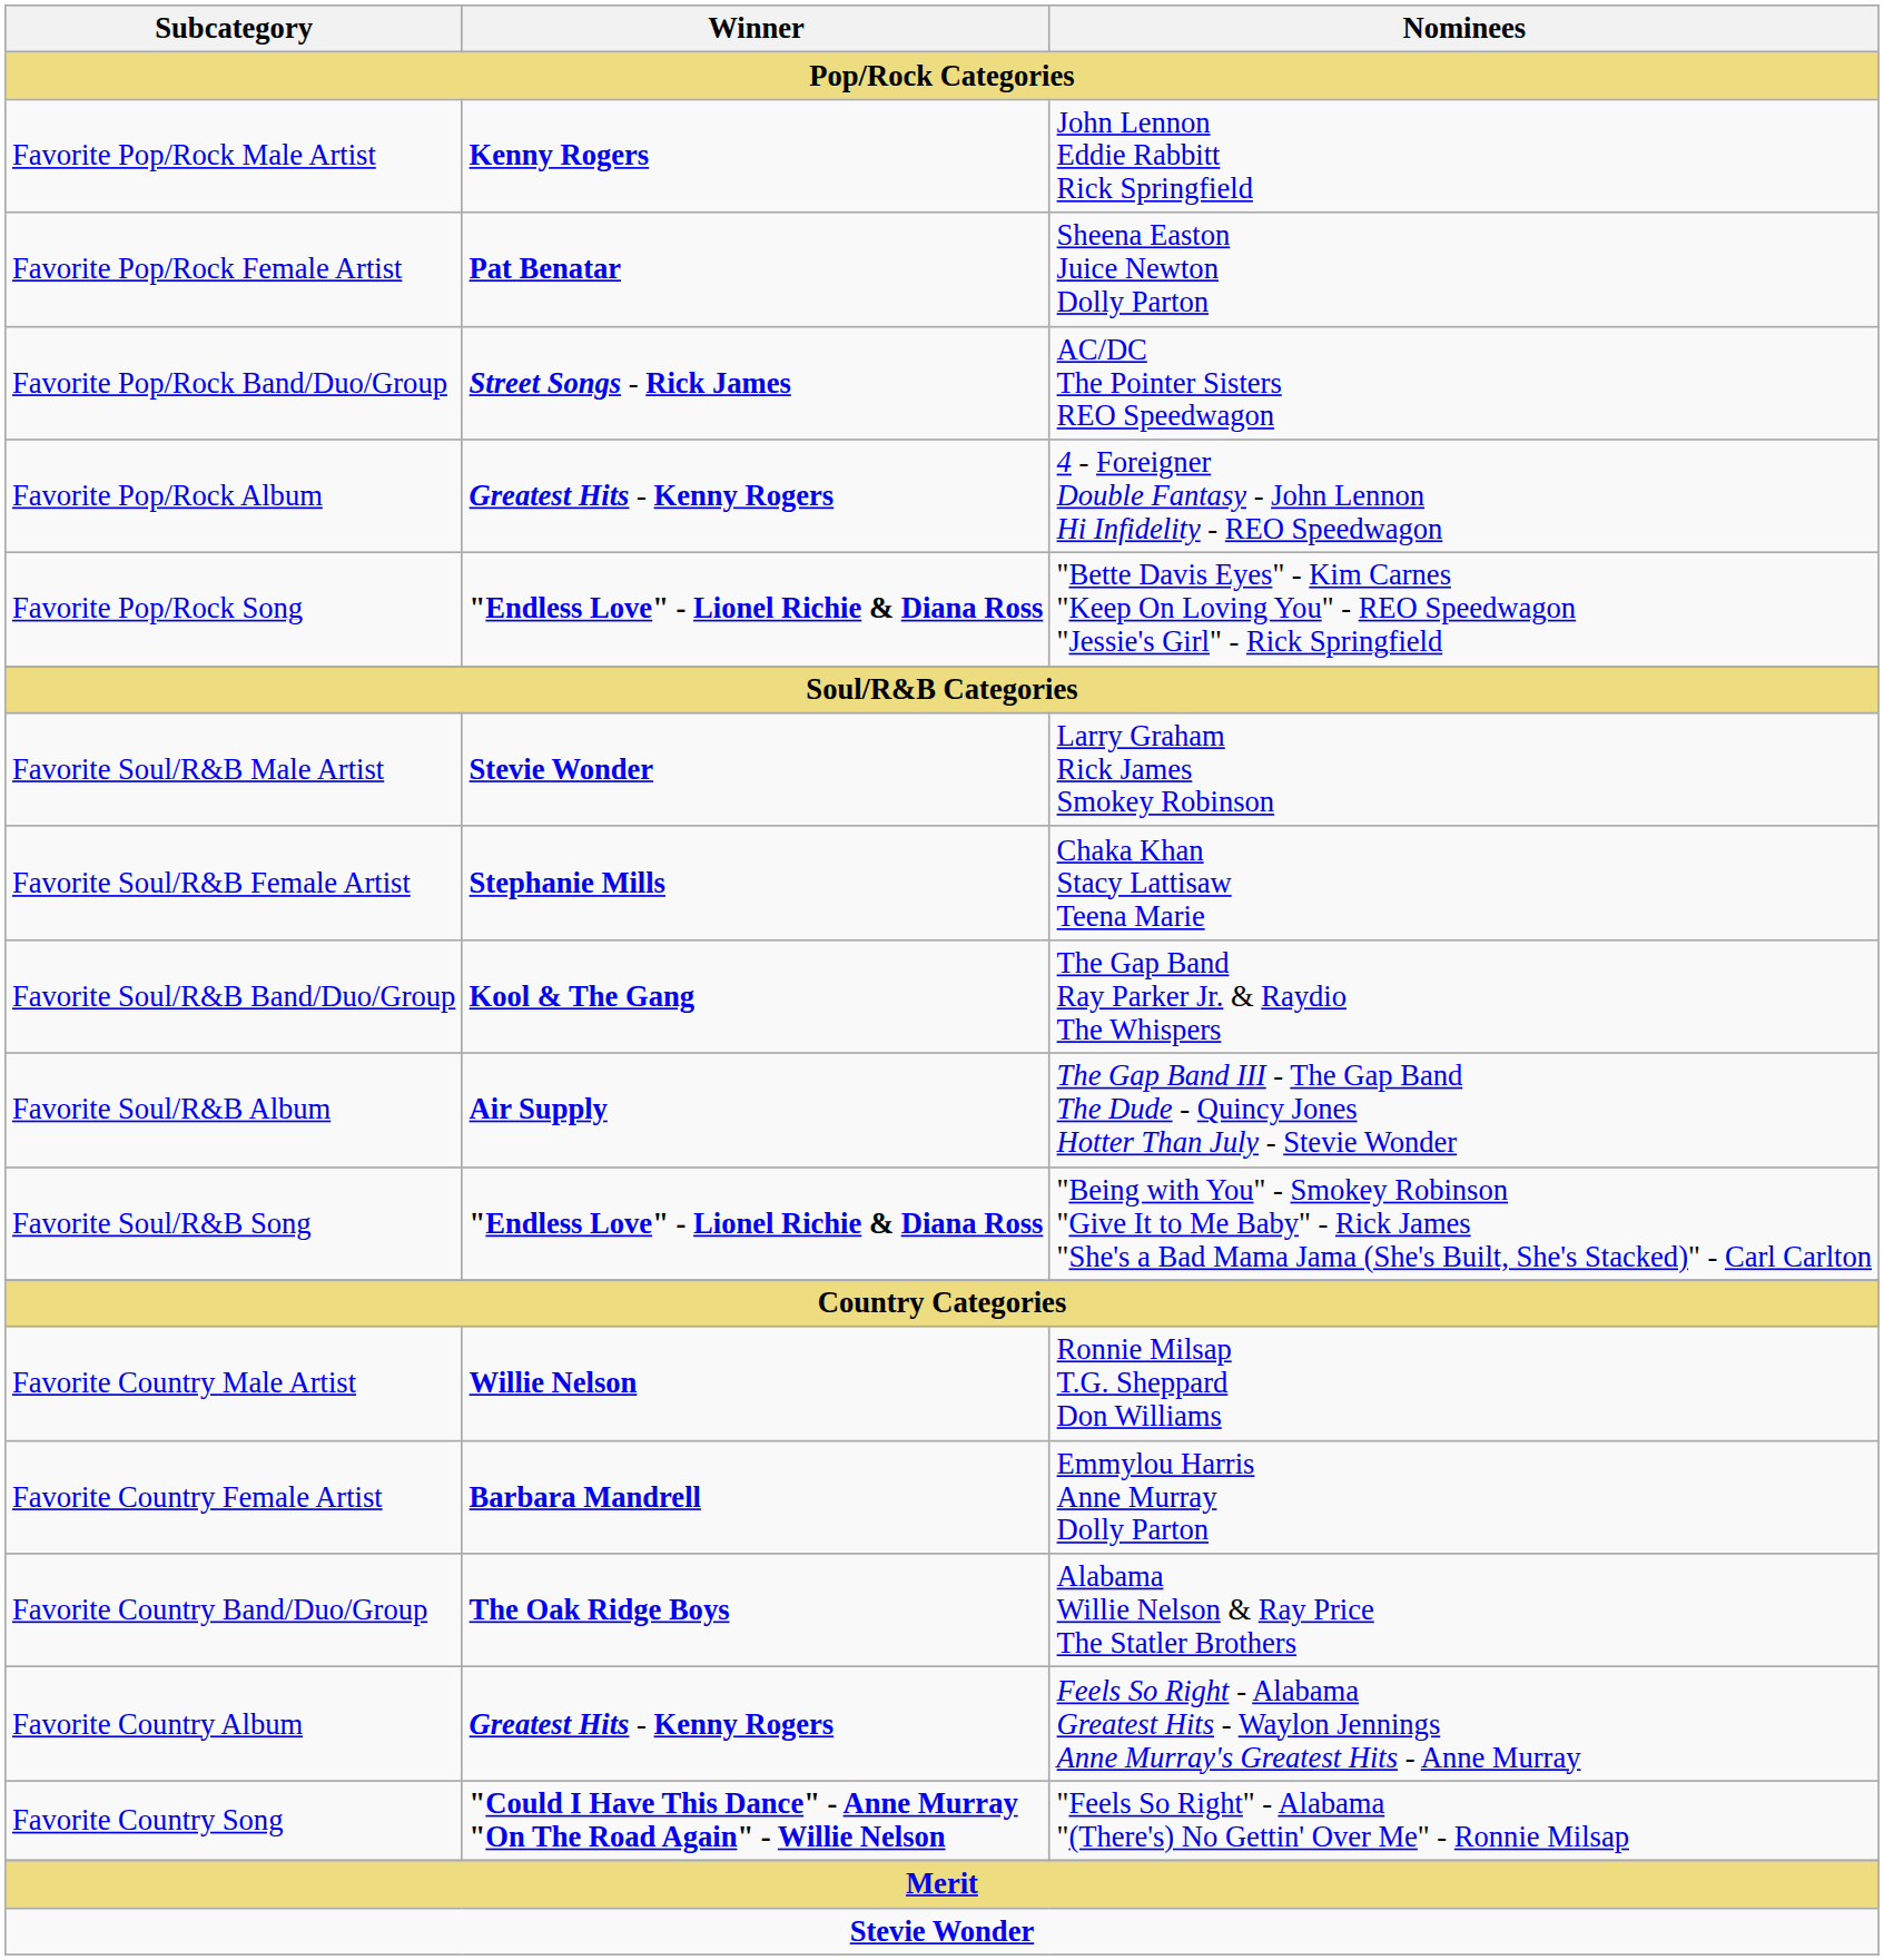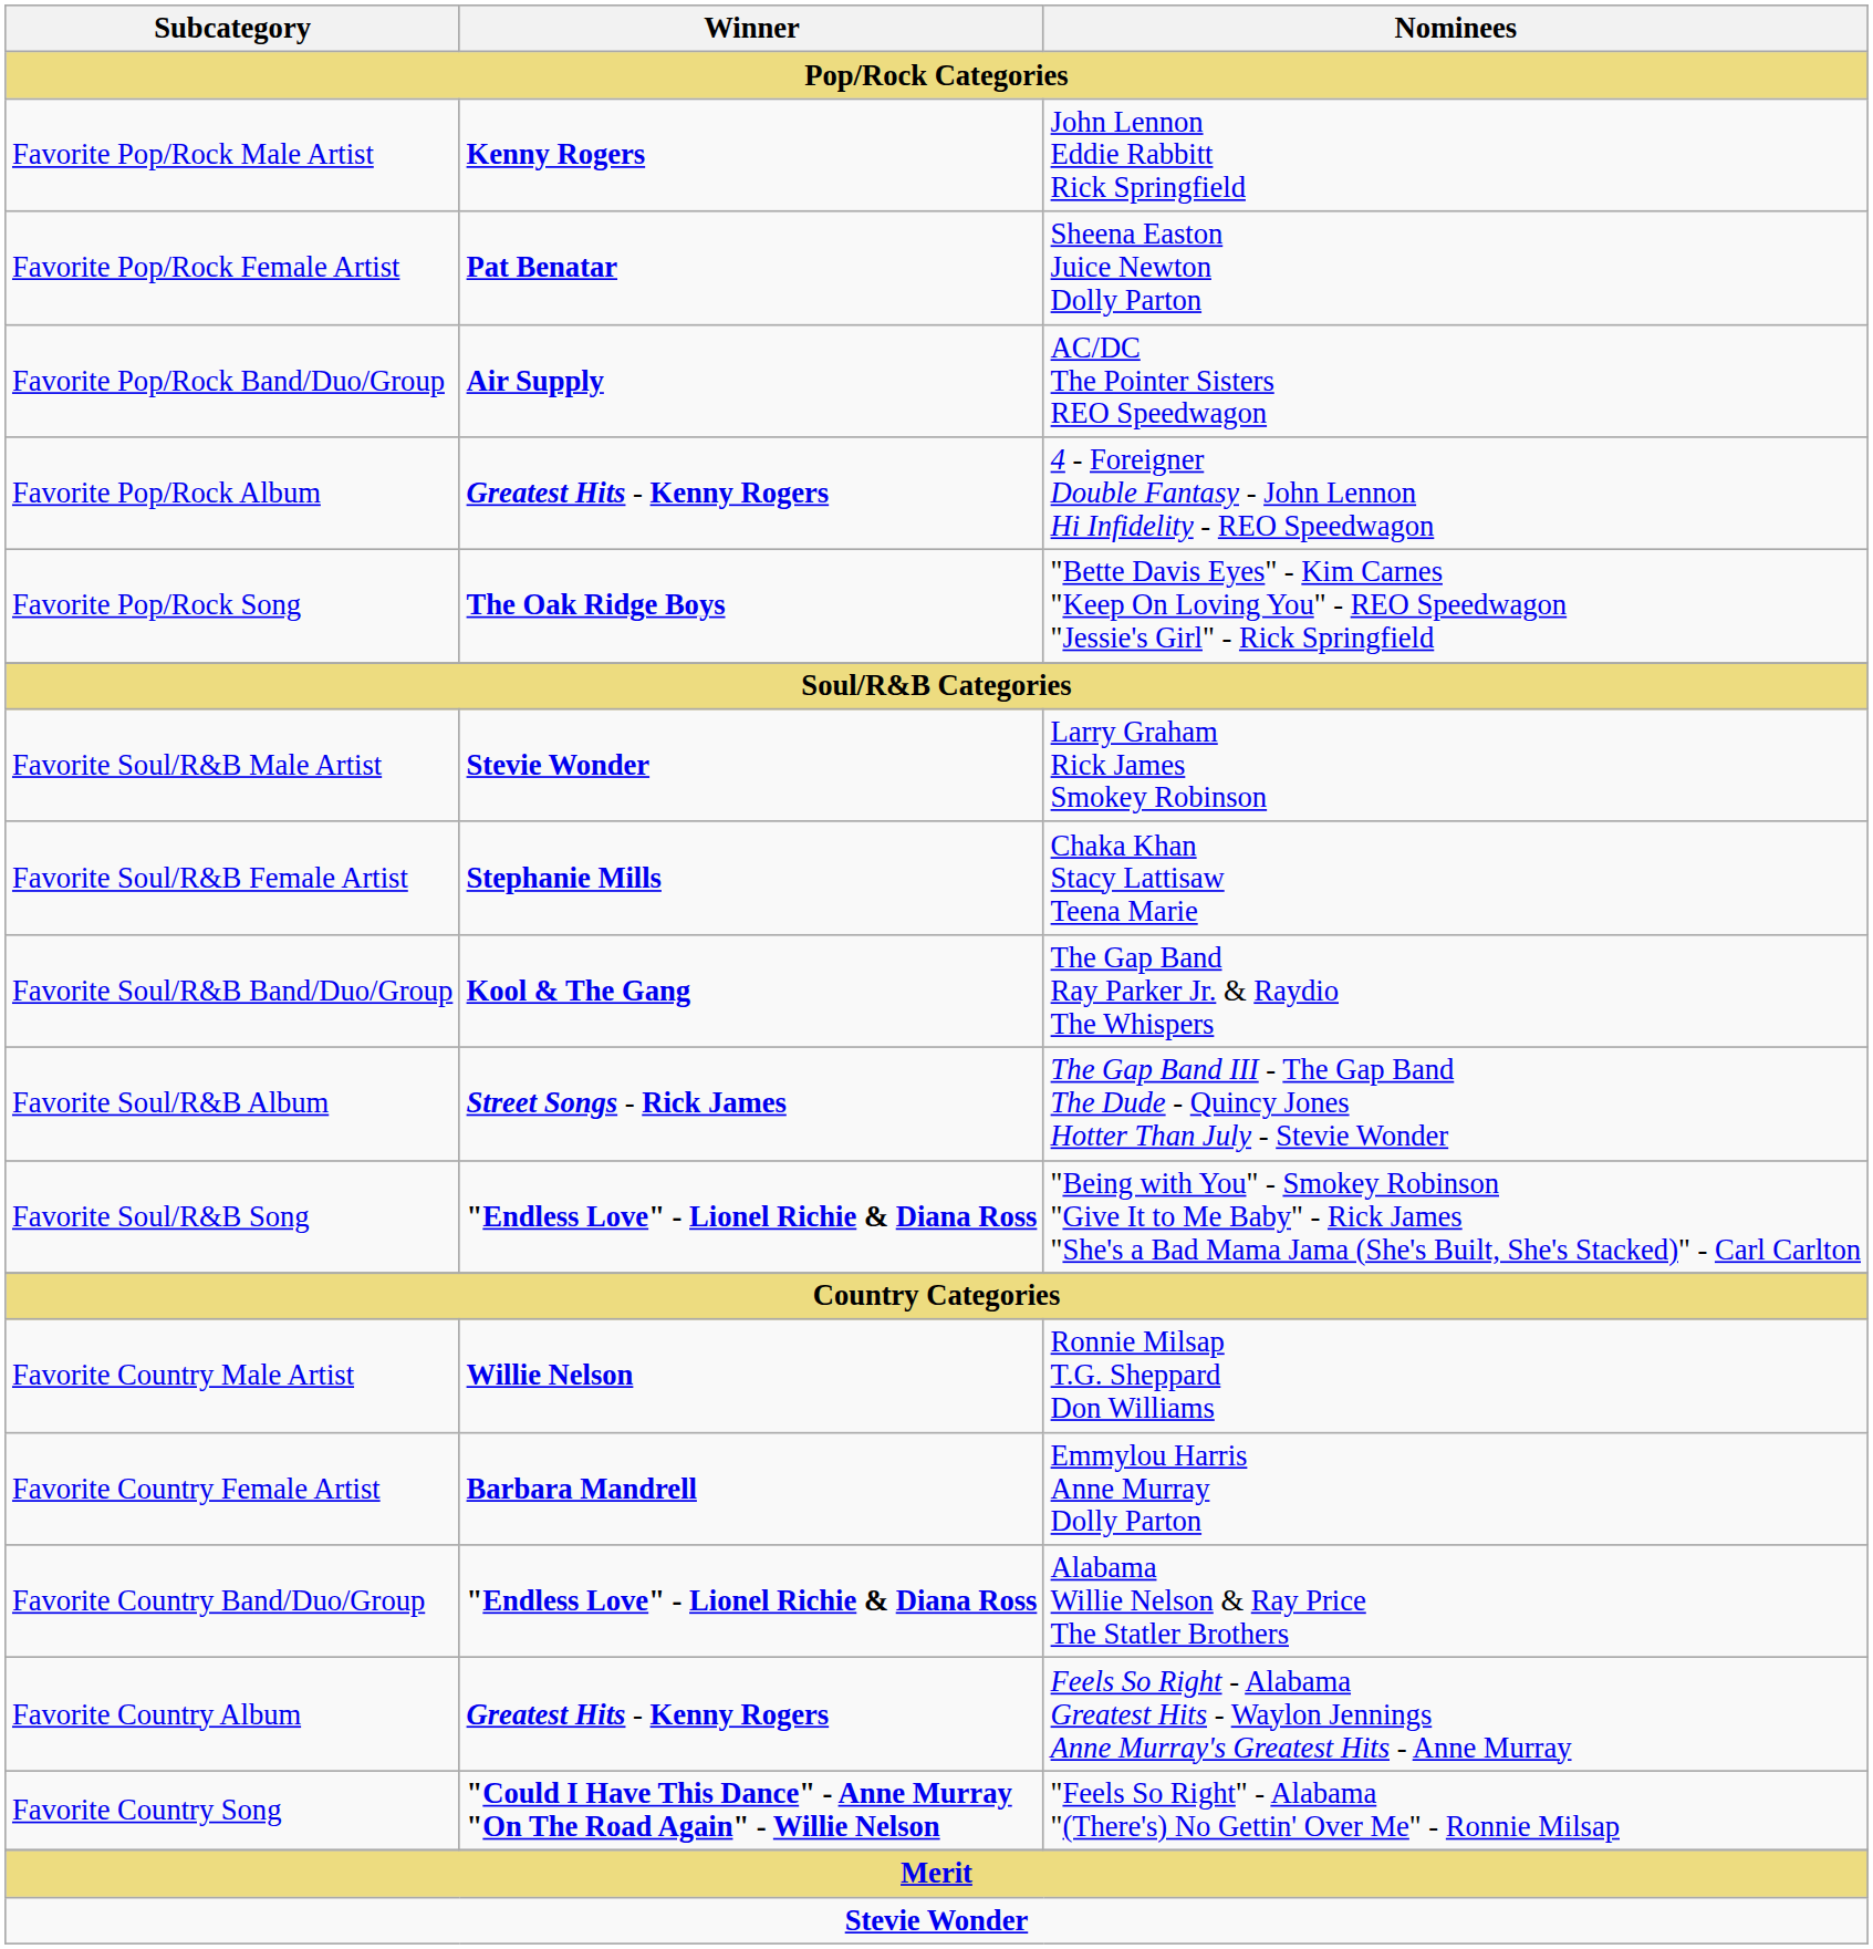 <table class="wikitable">
 <tr>
 <th><strong>Subcategory</strong></th>
 <th><strong>Winner</strong></th>
 <th><strong>Nominees</strong></th>
 </tr>
 <tr bgcolor="#EDDC80">
 <td colspan=8 align=center><strong>Pop/Rock Categories</strong></td>
 </tr>
 <tr>
 <td><a href='#'>Favorite Pop/Rock Male Artist</a></td>
 <td><strong><a href='#'>Kenny Rogers</a></strong></td>
 <td><a href='#'>John Lennon</a> <br> <a href='#'>Eddie Rabbitt</a> <br> <a href='#'>Rick Springfield</a></td>
 </tr>
 <tr>
 <td><a href='#'>Favorite Pop/Rock Female Artist</a></td>
 <td><strong><a href='#'>Pat Benatar</a></strong></td>
 <td><a href='#'>Sheena Easton</a> <br> <a href='#'>Juice Newton</a> <br> <a href='#'>Dolly Parton</a></td>
 </tr>
 <tr>
 <td><a href='#'>Favorite Pop/Rock Band/Duo/Group</a></td>
-<td><strong><em><a href='#'>Street Songs</a></em></strong> - <strong><a href='#'>Rick James</a></strong></td>
+<td><strong><a href='#'>Air Supply</a></strong></td>
 <td><a href='#'>AC/DC</a> <br> <a href='#'>The Pointer Sisters</a> <br> <a href='#'>REO Speedwagon</a></td>
 </tr>
 <tr>
 <td><a href='#'>Favorite Pop/Rock Album</a></td>
 <td><strong><em><a href='#'>Greatest Hits</a></em></strong> - <strong><a href='#'>Kenny Rogers</a></strong></td>
 <td><em><a href='#'>4</a></em> - <a href='#'>Foreigner</a> <br> <em><a href='#'>Double Fantasy</a></em> - <a href='#'>John Lennon</a> <br> <em><a href='#'>Hi Infidelity</a></em> - <a href='#'>REO Speedwagon</a></td>
 </tr>
 <tr>
 <td><a href='#'>Favorite Pop/Rock Song</a></td>
-<td><strong>"<a href='#'>Endless Love</a>" - <a href='#'>Lionel Richie</a> & <a href='#'>Diana Ross</a></strong></td>
+<td><strong><a href='#'>The Oak Ridge Boys</a></strong></td>
 <td>"<a href='#'>Bette Davis Eyes</a>" - <a href='#'>Kim Carnes</a> <br> "<a href='#'>Keep On Loving You</a>" - <a href='#'>REO Speedwagon</a> <br> "<a href='#'>Jessie's Girl</a>" - <a href='#'>Rick Springfield</a></td>
 </tr>
 <tr>
 </tr>
 <tr bgcolor="#EDDC80">
 <td colspan=8 align=center><strong>Soul/R&B Categories</strong></td>
 </tr>
 <tr>
 <td><a href='#'>Favorite Soul/R&B Male Artist</a></td>
 <td><strong><a href='#'>Stevie Wonder</a></strong></td>
 <td><a href='#'>Larry Graham</a> <br> <a href='#'>Rick James</a> <br> <a href='#'>Smokey Robinson</a></td>
 </tr>
 <tr>
 <td><a href='#'>Favorite Soul/R&B Female Artist</a></td>
 <td><strong><a href='#'>Stephanie Mills</a></strong></td>
 <td><a href='#'>Chaka Khan</a> <br> <a href='#'>Stacy Lattisaw</a> <br> <a href='#'>Teena Marie</a></td>
 </tr>
 <tr>
 <td><a href='#'>Favorite Soul/R&B Band/Duo/Group</a></td>
 <td><strong><a href='#'>Kool & The Gang</a></strong></td>
 <td><a href='#'>The Gap Band</a> <br> <a href='#'>Ray Parker Jr.</a> & <a href='#'>Raydio</a> <br> <a href='#'>The Whispers</a></td>
 </tr>
 <tr>
 <td><a href='#'>Favorite Soul/R&B Album</a></td>
-<td><strong><a href='#'>Air Supply</a></strong></td>
+<td><strong><em><a href='#'>Street Songs</a></em></strong> - <strong><a href='#'>Rick James</a></strong></td>
 <td><em><a href='#'>The Gap Band III</a></em> - <a href='#'>The Gap Band</a> <br> <em><a href='#'>The Dude</a></em> - <a href='#'>Quincy Jones</a> <br> <em><a href='#'>Hotter Than July</a></em> - <a href='#'>Stevie Wonder</a></td>
 </tr>
 <tr>
 <td><a href='#'>Favorite Soul/R&B Song</a></td>
 <td><strong>"<a href='#'>Endless Love</a>" - <a href='#'>Lionel Richie</a> & <a href='#'>Diana Ross</a></strong></td>
 <td>"<a href='#'>Being with You</a>" - <a href='#'>Smokey Robinson</a> <br> "<a href='#'>Give It to Me Baby</a>" - <a href='#'>Rick James</a> <br> "<a href='#'>She's a Bad Mama Jama (She's Built, She's Stacked)</a>" - <a href='#'>Carl Carlton</a></td>
 </tr>
 <tr>
 </tr>
 <tr bgcolor="#EDDC80">
 <td colspan=8 align=center><strong>Country Categories</strong></td>
 </tr>
 <tr>
 <td><a href='#'>Favorite Country Male Artist</a></td>
 <td><strong><a href='#'>Willie Nelson</a></strong></td>
 <td><a href='#'>Ronnie Milsap</a> <br> <a href='#'>T.G. Sheppard</a> <br> <a href='#'>Don Williams</a></td>
 </tr>
 <tr>
 <td><a href='#'>Favorite Country Female Artist</a></td>
 <td><strong><a href='#'>Barbara Mandrell</a></strong></td>
 <td><a href='#'>Emmylou Harris</a> <br> <a href='#'>Anne Murray</a> <br> <a href='#'>Dolly Parton</a></td>
 </tr>
 <tr>
 <td><a href='#'>Favorite Country Band/Duo/Group</a></td>
-<td><strong><a href='#'>The Oak Ridge Boys</a></strong></td>
+<td><strong>"<a href='#'>Endless Love</a>" - <a href='#'>Lionel Richie</a> & <a href='#'>Diana Ross</a></strong></td>
 <td><a href='#'>Alabama</a> <br> <a href='#'>Willie Nelson</a> & <a href='#'>Ray Price</a> <br> <a href='#'>The Statler Brothers</a></td>
 </tr>
 <tr>
 <td><a href='#'>Favorite Country Album</a></td>
 <td><strong><em><a href='#'>Greatest Hits</a></em></strong> - <strong><a href='#'>Kenny Rogers</a></strong></td>
 <td><em><a href='#'>Feels So Right</a></em> - <a href='#'>Alabama</a> <br> <em><a href='#'>Greatest Hits</a></em> - <a href='#'>Waylon Jennings</a> <br> <em><a href='#'>Anne Murray's Greatest Hits</a></em> - <a href='#'>Anne Murray</a></td>
 </tr>
 <tr>
 <td><a href='#'>Favorite Country Song</a></td>
 <td><strong>"<a href='#'>Could I Have This Dance</a>" - <a href='#'>Anne Murray</a> <br> "<a href='#'>On The Road Again</a>" - <a href='#'>Willie Nelson</a></strong></td>
 <td>"<a href='#'>Feels So Right</a>" - <a href='#'>Alabama</a> <br> "<a href='#'>(There's) No Gettin' Over Me</a>" - <a href='#'>Ronnie Milsap</a></td>
 </tr>
 <tr>
 </tr>
 <tr bgcolor="#EDDC80">
 <td colspan=8 align=center><strong><a href='#'>Merit</a></strong></td>
 </tr>
 <tr>
 <td colspan=8 align=center><strong><a href='#'>Stevie Wonder</a></strong></td>
 </tr>
 </table>
